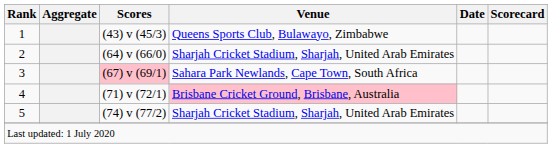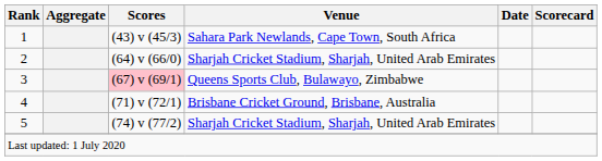 <table class="wikitable plainrowheaders sortable">
 <tr>
 <th scope=col>Rank</th>
 <th scope=col>Aggregate</th>
 <th scope=col>Scores</th>
 <th scope=col>Venue</th>
 <th scope=col>Date</th>
 <th scope=col>Scorecard</th>
 </tr>
 <tr>
 <td align=center>1</td>
 <th scope=row style=text-align:center;></th>
 <td> (43) v  (45/3)</td>
-<td><a href='#'>Queens Sports Club</a>, <a href='#'>Bulawayo</a>, Zimbabwe</td>
+<td><a href='#'>Sahara Park Newlands</a>, <a href='#'>Cape Town</a>, South Africa</td>
 <td></td>
 <td></td>
 </tr>
 <tr>
 <td align=center>2</td>
 <th scope=row style=text-align:center;></th>
 <td> (64) v  (66/0)</td>
 <td><a href='#'>Sharjah Cricket Stadium</a>, <a href='#'>Sharjah</a>, United Arab Emirates</td>
 <td></td>
 <td></td>
 </tr>
 <tr>
 <td align=center>3</td>
 <th scope=row style=text-align:center;></th>
 <td style="background: pink;"> (67) v  (69/1)</td>
-<td><a href='#'>Sahara Park Newlands</a>, <a href='#'>Cape Town</a>, South Africa</td>
+<td><a href='#'>Queens Sports Club</a>, <a href='#'>Bulawayo</a>, Zimbabwe</td>
 <td></td>
 <td></td>
 </tr>
 <tr>
 <td align=center>4</td>
 <th scope=row style=text-align:center;></th>
 <td> (71) v  (72/1)</td>
-<td style="background: pink;"><a href='#'>Brisbane Cricket Ground</a>, <a href='#'>Brisbane</a>, Australia</td>
+<td><a href='#'>Brisbane Cricket Ground</a>, <a href='#'>Brisbane</a>, Australia</td>
 <td></td>
 <td></td>
 </tr>
 <tr>
 <td align=center>5</td>
 <th scope=row style=text-align:center;></th>
 <td> (74) v  (77/2)</td>
 <td><a href='#'>Sharjah Cricket Stadium</a>, <a href='#'>Sharjah</a>, United Arab Emirates</td>
 <td></td>
 <td></td>
 </tr>
 <tr>
 </tr>
 <tr class=sortbottom>
 <td colspan=6><small>Last updated: 1 July 2020</small></td>
 </tr>
 </table>
